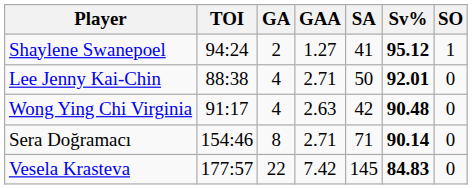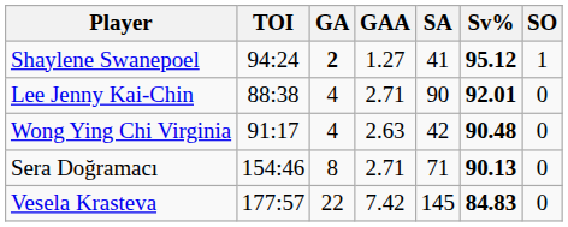 <table class="wikitable sortable" style="text-align:center;">
 <tr>
 <th>Player</th>
 <th>TOI</th>
 <th>GA</th>
 <th>GAA</th>
 <th>SA</th>
 <th>Sv%</th>
 <th>SO</th>
 </tr>
 <tr>
 <td style="text-align:left;"> <a href='#'>Shaylene Swanepoel</a></td>
 <td>94:24</td>
-<td>2</td>
+<td><strong>2</strong></td>
 <td>1.27</td>
 <td>41</td>
 <td><strong>95.12</strong></td>
 <td>1</td>
 </tr>
 <tr>
 <td style="text-align:left;"> <a href='#'>Lee Jenny Kai-Chin</a></td>
 <td>88:38</td>
 <td>4</td>
 <td>2.71</td>
-<td>50</td>
+<td>90</td>
 <td><strong>92.01</strong></td>
 <td>0</td>
 </tr>
 <tr>
 <td style="text-align:left;"> <a href='#'>Wong Ying Chi Virginia</a></td>
 <td>91:17</td>
 <td>4</td>
 <td>2.63</td>
 <td>42</td>
 <td><strong>90.48</strong></td>
 <td>0</td>
 </tr>
 <tr>
 <td style="text-align:left;"> Sera Doğramacı</td>
 <td>154:46</td>
 <td>8</td>
 <td>2.71</td>
 <td>71</td>
-<td><strong>90.14</strong></td>
+<td><strong>90.13</strong></td>
 <td>0</td>
 </tr>
 <tr>
 <td style="text-align:left;"> <a href='#'>Vesela Krasteva</a></td>
 <td>177:57</td>
 <td>22</td>
 <td>7.42</td>
 <td>145</td>
 <td><strong>84.83</strong></td>
 <td>0</td>
 </tr>
 </table>
